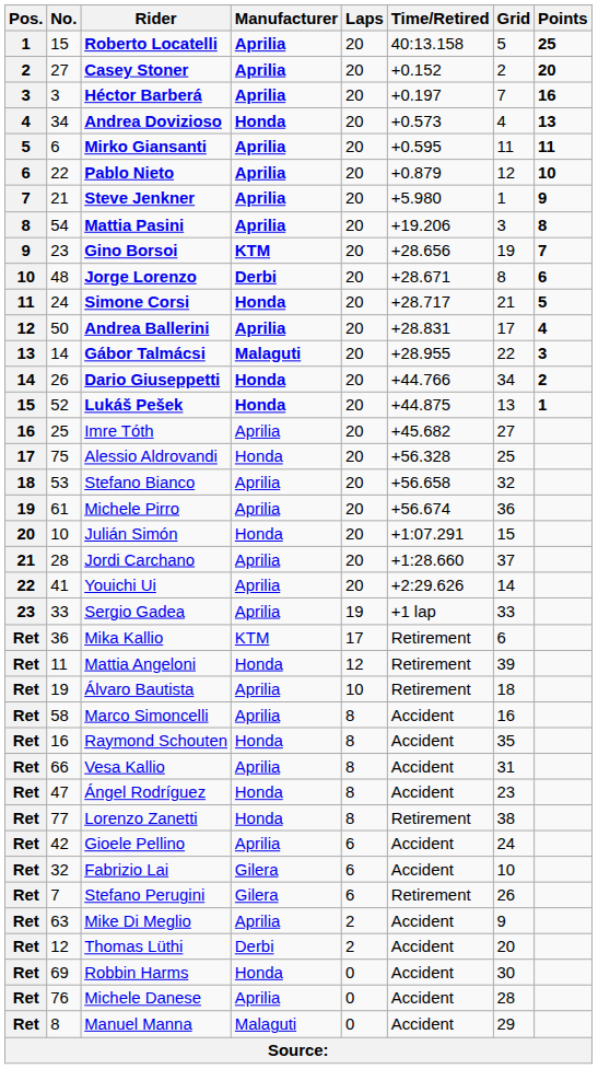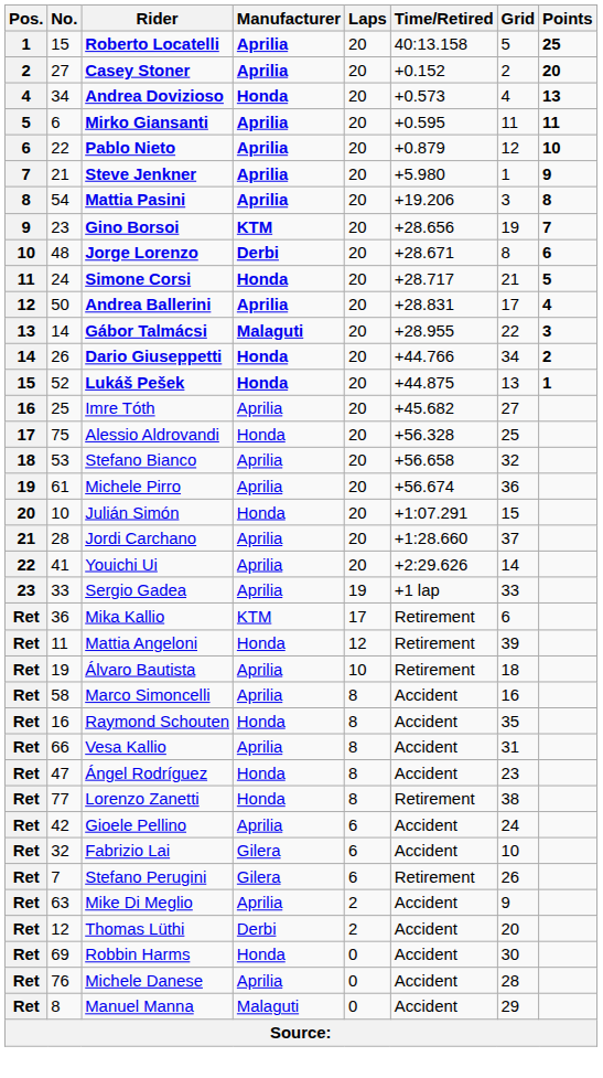 <table class="wikitable" style="font-size: 95%;">
 <tr>
 <th>Pos.</th>
 <th>No.</th>
 <th>Rider</th>
 <th>Manufacturer</th>
 <th>Laps</th>
 <th>Time/Retired</th>
 <th>Grid</th>
 <th>Points</th>
 </tr>
 <tr>
 <th>1</th>
 <td>15</td>
 <td> <strong><a href='#'>Roberto Locatelli</a></strong></td>
 <td><strong><a href='#'>Aprilia</a></strong></td>
 <td>20</td>
 <td>40:13.158</td>
 <td>5</td>
 <td><strong>25</strong></td>
 </tr>
 <tr>
 <th>2</th>
 <td>27</td>
 <td> <strong><a href='#'>Casey Stoner</a></strong></td>
 <td><strong><a href='#'>Aprilia</a></strong></td>
 <td>20</td>
 <td>+0.152</td>
 <td>2</td>
 <td><strong>20</strong></td>
-</tr>
-<tr>
-<th>3</th>
-<td>3</td>
-<td> <strong><a href='#'>Héctor Barberá</a></strong></td>
-<td><strong><a href='#'>Aprilia</a></strong></td>
-<td>20</td>
-<td>+0.197</td>
-<td>7</td>
-<td><strong>16</strong></td>
 </tr>
 <tr>
 <th>4</th>
 <td>34</td>
 <td> <strong><a href='#'>Andrea Dovizioso</a></strong></td>
 <td><strong><a href='#'>Honda</a></strong></td>
 <td>20</td>
 <td>+0.573</td>
 <td>4</td>
 <td><strong>13</strong></td>
 </tr>
 <tr>
 <th>5</th>
 <td>6</td>
 <td> <strong><a href='#'>Mirko Giansanti</a></strong></td>
 <td><strong><a href='#'>Aprilia</a></strong></td>
 <td>20</td>
 <td>+0.595</td>
 <td>11</td>
 <td><strong>11</strong></td>
 </tr>
 <tr>
 <th>6</th>
 <td>22</td>
 <td> <strong><a href='#'>Pablo Nieto</a></strong></td>
 <td><strong><a href='#'>Aprilia</a></strong></td>
 <td>20</td>
 <td>+0.879</td>
 <td>12</td>
 <td><strong>10</strong></td>
 </tr>
 <tr>
 <th>7</th>
 <td>21</td>
 <td> <strong><a href='#'>Steve Jenkner</a></strong></td>
 <td><strong><a href='#'>Aprilia</a></strong></td>
 <td>20</td>
 <td>+5.980</td>
 <td>1</td>
 <td><strong>9</strong></td>
 </tr>
 <tr>
 <th>8</th>
 <td>54</td>
 <td> <strong><a href='#'>Mattia Pasini</a></strong></td>
 <td><strong><a href='#'>Aprilia</a></strong></td>
 <td>20</td>
 <td>+19.206</td>
 <td>3</td>
 <td><strong>8</strong></td>
 </tr>
 <tr>
 <th>9</th>
 <td>23</td>
 <td> <strong><a href='#'>Gino Borsoi</a></strong></td>
 <td><strong><a href='#'>KTM</a></strong></td>
 <td>20</td>
 <td>+28.656</td>
 <td>19</td>
 <td><strong>7</strong></td>
 </tr>
 <tr>
 <th>10</th>
 <td>48</td>
 <td> <strong><a href='#'>Jorge Lorenzo</a></strong></td>
 <td><strong><a href='#'>Derbi</a></strong></td>
 <td>20</td>
 <td>+28.671</td>
 <td>8</td>
 <td><strong>6</strong></td>
 </tr>
 <tr>
 <th>11</th>
 <td>24</td>
 <td> <strong><a href='#'>Simone Corsi</a></strong></td>
 <td><strong><a href='#'>Honda</a></strong></td>
 <td>20</td>
 <td>+28.717</td>
 <td>21</td>
 <td><strong>5</strong></td>
 </tr>
 <tr>
 <th>12</th>
 <td>50</td>
 <td> <strong><a href='#'>Andrea Ballerini</a></strong></td>
 <td><strong><a href='#'>Aprilia</a></strong></td>
 <td>20</td>
 <td>+28.831</td>
 <td>17</td>
 <td><strong>4</strong></td>
 </tr>
 <tr>
 <th>13</th>
 <td>14</td>
 <td> <strong><a href='#'>Gábor Talmácsi</a></strong></td>
 <td><strong><a href='#'>Malaguti</a></strong></td>
 <td>20</td>
 <td>+28.955</td>
 <td>22</td>
 <td><strong>3</strong></td>
 </tr>
 <tr>
 <th>14</th>
 <td>26</td>
 <td> <strong><a href='#'>Dario Giuseppetti</a></strong></td>
 <td><strong><a href='#'>Honda</a></strong></td>
 <td>20</td>
 <td>+44.766</td>
 <td>34</td>
 <td><strong>2</strong></td>
 </tr>
 <tr>
 <th>15</th>
 <td>52</td>
 <td> <strong><a href='#'>Lukáš Pešek</a></strong></td>
 <td><strong><a href='#'>Honda</a></strong></td>
 <td>20</td>
 <td>+44.875</td>
 <td>13</td>
 <td><strong>1</strong></td>
 </tr>
 <tr>
 <th>16</th>
 <td>25</td>
 <td> <a href='#'>Imre Tóth</a></td>
 <td><a href='#'>Aprilia</a></td>
 <td>20</td>
 <td>+45.682</td>
 <td>27</td>
 <td></td>
 </tr>
 <tr>
 <th>17</th>
 <td>75</td>
 <td> <a href='#'>Alessio Aldrovandi</a></td>
 <td><a href='#'>Honda</a></td>
 <td>20</td>
 <td>+56.328</td>
 <td>25</td>
 <td></td>
 </tr>
 <tr>
 <th>18</th>
 <td>53</td>
 <td> <a href='#'>Stefano Bianco</a></td>
 <td><a href='#'>Aprilia</a></td>
 <td>20</td>
 <td>+56.658</td>
 <td>32</td>
 <td></td>
 </tr>
 <tr>
 <th>19</th>
 <td>61</td>
 <td> <a href='#'>Michele Pirro</a></td>
 <td><a href='#'>Aprilia</a></td>
 <td>20</td>
 <td>+56.674</td>
 <td>36</td>
 <td></td>
 </tr>
 <tr>
 <th>20</th>
 <td>10</td>
 <td> <a href='#'>Julián Simón</a></td>
 <td><a href='#'>Honda</a></td>
 <td>20</td>
 <td>+1:07.291</td>
 <td>15</td>
 <td></td>
 </tr>
 <tr>
 <th>21</th>
 <td>28</td>
 <td> <a href='#'>Jordi Carchano</a></td>
 <td><a href='#'>Aprilia</a></td>
 <td>20</td>
 <td>+1:28.660</td>
 <td>37</td>
 <td></td>
 </tr>
 <tr>
 <th>22</th>
 <td>41</td>
 <td> <a href='#'>Youichi Ui</a></td>
 <td><a href='#'>Aprilia</a></td>
 <td>20</td>
 <td>+2:29.626</td>
 <td>14</td>
 <td></td>
 </tr>
 <tr>
 <th>23</th>
 <td>33</td>
 <td> <a href='#'>Sergio Gadea</a></td>
 <td><a href='#'>Aprilia</a></td>
 <td>19</td>
 <td>+1 lap</td>
 <td>33</td>
 <td></td>
 </tr>
 <tr>
 <th>Ret</th>
 <td>36</td>
 <td> <a href='#'>Mika Kallio</a></td>
 <td><a href='#'>KTM</a></td>
 <td>17</td>
 <td>Retirement</td>
 <td>6</td>
 <td></td>
 </tr>
 <tr>
 <th>Ret</th>
 <td>11</td>
 <td> <a href='#'>Mattia Angeloni</a></td>
 <td><a href='#'>Honda</a></td>
 <td>12</td>
 <td>Retirement</td>
 <td>39</td>
 <td></td>
 </tr>
 <tr>
 <th>Ret</th>
 <td>19</td>
 <td> <a href='#'>Álvaro Bautista</a></td>
 <td><a href='#'>Aprilia</a></td>
 <td>10</td>
 <td>Retirement</td>
 <td>18</td>
 <td></td>
 </tr>
 <tr>
 <th>Ret</th>
 <td>58</td>
 <td> <a href='#'>Marco Simoncelli</a></td>
 <td><a href='#'>Aprilia</a></td>
 <td>8</td>
 <td>Accident</td>
 <td>16</td>
 <td></td>
 </tr>
 <tr>
 <th>Ret</th>
 <td>16</td>
 <td> <a href='#'>Raymond Schouten</a></td>
 <td><a href='#'>Honda</a></td>
 <td>8</td>
 <td>Accident</td>
 <td>35</td>
 <td></td>
 </tr>
 <tr>
 <th>Ret</th>
 <td>66</td>
 <td> <a href='#'>Vesa Kallio</a></td>
 <td><a href='#'>Aprilia</a></td>
 <td>8</td>
 <td>Accident</td>
 <td>31</td>
 <td></td>
 </tr>
 <tr>
 <th>Ret</th>
 <td>47</td>
 <td> <a href='#'>Ángel Rodríguez</a></td>
 <td><a href='#'>Honda</a></td>
 <td>8</td>
 <td>Accident</td>
 <td>23</td>
 <td></td>
 </tr>
 <tr>
 <th>Ret</th>
 <td>77</td>
 <td> <a href='#'>Lorenzo Zanetti</a></td>
 <td><a href='#'>Honda</a></td>
 <td>8</td>
 <td>Retirement</td>
 <td>38</td>
 <td></td>
 </tr>
 <tr>
 <th>Ret</th>
 <td>42</td>
 <td> <a href='#'>Gioele Pellino</a></td>
 <td><a href='#'>Aprilia</a></td>
 <td>6</td>
 <td>Accident</td>
 <td>24</td>
 <td></td>
 </tr>
 <tr>
 <th>Ret</th>
 <td>32</td>
 <td> <a href='#'>Fabrizio Lai</a></td>
 <td><a href='#'>Gilera</a></td>
 <td>6</td>
 <td>Accident</td>
 <td>10</td>
 <td></td>
 </tr>
 <tr>
 <th>Ret</th>
 <td>7</td>
 <td> <a href='#'>Stefano Perugini</a></td>
 <td><a href='#'>Gilera</a></td>
 <td>6</td>
 <td>Retirement</td>
 <td>26</td>
 <td></td>
 </tr>
 <tr>
 <th>Ret</th>
 <td>63</td>
 <td> <a href='#'>Mike Di Meglio</a></td>
 <td><a href='#'>Aprilia</a></td>
 <td>2</td>
 <td>Accident</td>
 <td>9</td>
 <td></td>
 </tr>
 <tr>
 <th>Ret</th>
 <td>12</td>
 <td> <a href='#'>Thomas Lüthi</a></td>
 <td><a href='#'>Derbi</a></td>
 <td>2</td>
 <td>Accident</td>
 <td>20</td>
 <td></td>
 </tr>
 <tr>
 <th>Ret</th>
 <td>69</td>
 <td> <a href='#'>Robbin Harms</a></td>
 <td><a href='#'>Honda</a></td>
 <td>0</td>
 <td>Accident</td>
 <td>30</td>
 <td></td>
 </tr>
 <tr>
 <th>Ret</th>
 <td>76</td>
 <td> <a href='#'>Michele Danese</a></td>
 <td><a href='#'>Aprilia</a></td>
 <td>0</td>
 <td>Accident</td>
 <td>28</td>
 <td></td>
 </tr>
 <tr>
 <th>Ret</th>
 <td>8</td>
 <td> <a href='#'>Manuel Manna</a></td>
 <td><a href='#'>Malaguti</a></td>
 <td>0</td>
 <td>Accident</td>
 <td>29</td>
 <td></td>
 </tr>
 <tr>
 <th colspan=8>Source: </th>
 </tr>
 </table>
